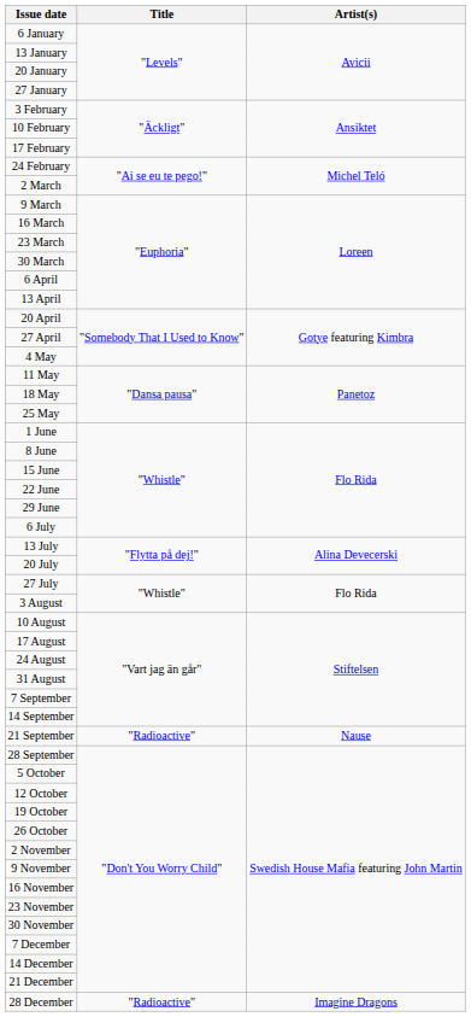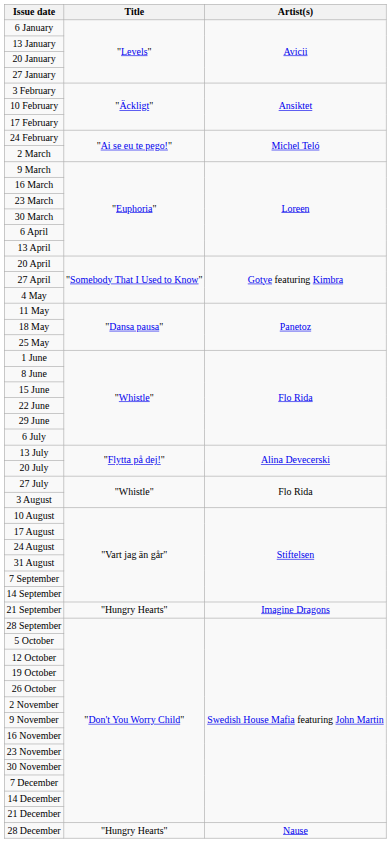 <table class="wikitable" style="text-align:center;">
 <tr>
 <th>Issue date</th>
 <th>Title</th>
 <th>Artist(s)</th>
 </tr>
 <tr>
 <td>6 January</td>
 <td rowspan='4'>"<a href='#'>Levels</a>"</td>
 <td rowspan='4'><a href='#'>Avicii</a></td>
 </tr>
 <tr>
 <td>13 January</td>
 </tr>
 <tr>
 <td>20 January</td>
 </tr>
 <tr>
 <td>27 January</td>
 </tr>
 <tr>
 <td>3 February</td>
 <td rowspan='3'>"<a href='#'>Äckligt</a>"</td>
 <td rowspan='3'><a href='#'>Ansiktet</a></td>
 </tr>
 <tr>
 <td>10 February</td>
 </tr>
 <tr>
 <td>17 February</td>
 </tr>
 <tr>
 <td>24 February</td>
 <td rowspan='2'>"<a href='#'>Ai se eu te pego!</a>"</td>
 <td rowspan='2'><a href='#'>Michel Teló</a></td>
 </tr>
 <tr>
 <td>2 March</td>
 </tr>
 <tr>
 <td>9 March</td>
 <td rowspan='6'>"<a href='#'>Euphoria</a>"</td>
 <td rowspan='6'><a href='#'>Loreen</a></td>
 </tr>
 <tr>
 <td>16 March</td>
 </tr>
 <tr>
 <td>23 March</td>
 </tr>
 <tr>
 <td>30 March</td>
 </tr>
 <tr>
 <td>6 April</td>
 </tr>
 <tr>
 <td>13 April</td>
 </tr>
 <tr>
 <td>20 April</td>
 <td rowspan='3'>"<a href='#'>Somebody That I Used to Know</a>"</td>
 <td rowspan='3'><a href='#'>Gotye</a> featuring <a href='#'>Kimbra</a></td>
 </tr>
 <tr>
 <td>27 April</td>
 </tr>
 <tr>
 <td>4 May</td>
 </tr>
 <tr>
 <td>11 May</td>
 <td rowspan='3'>"<a href='#'>Dansa pausa</a>"</td>
 <td rowspan='3'><a href='#'>Panetoz</a></td>
 </tr>
 <tr>
 <td>18 May</td>
 </tr>
 <tr>
 <td>25 May</td>
 </tr>
 <tr>
 <td>1 June</td>
 <td rowspan='6'>"<a href='#'>Whistle</a>"</td>
 <td rowspan='6'><a href='#'>Flo Rida</a></td>
 </tr>
 <tr>
 <td>8 June</td>
 </tr>
 <tr>
 <td>15 June</td>
 </tr>
 <tr>
 <td>22 June</td>
 </tr>
 <tr>
 <td>29 June</td>
 </tr>
 <tr>
 <td>6 July</td>
 </tr>
 <tr>
 <td>13 July</td>
 <td rowspan='2'>"<a href='#'>Flytta på dej!</a>"</td>
 <td rowspan='2'><a href='#'>Alina Devecerski</a></td>
 </tr>
 <tr>
 <td>20 July</td>
 </tr>
 <tr>
 <td>27 July</td>
 <td rowspan='2'>"Whistle"</td>
 <td rowspan='2'>Flo Rida</td>
 </tr>
 <tr>
 <td>3 August</td>
 </tr>
 <tr>
 <td>10 August</td>
 <td rowspan='6'>"Vart jag än går"</td>
 <td rowspan='6'><a href='#'>Stiftelsen</a></td>
 </tr>
 <tr>
 <td>17 August</td>
 </tr>
 <tr>
 <td>24 August</td>
 </tr>
 <tr>
 <td>31 August</td>
 </tr>
 <tr>
 <td>7 September</td>
 </tr>
 <tr>
 <td>14 September</td>
 </tr>
 <tr>
 <td>21 September</td>
-<td>"<a href='#'>Radioactive</a>"</td>
-<td><a href='#'>Nause</a></td>
+<td>"Hungry Hearts"</td>
+<td><a href='#'>Imagine Dragons</a></td>
 </tr>
 <tr>
 <td>28 September</td>
 <td rowspan='13'>"<a href='#'>Don't You Worry Child</a>"</td>
 <td rowspan='13'><a href='#'>Swedish House Mafia</a> featuring <a href='#'>John Martin</a></td>
 </tr>
 <tr>
 <td>5 October</td>
 </tr>
 <tr>
 <td>12 October</td>
 </tr>
 <tr>
 <td>19 October</td>
 </tr>
 <tr>
 <td>26 October</td>
 </tr>
 <tr>
 <td>2 November</td>
 </tr>
 <tr>
 <td>9 November</td>
 </tr>
 <tr>
 <td>16 November</td>
 </tr>
 <tr>
 <td>23 November</td>
 </tr>
 <tr>
 <td>30 November</td>
 </tr>
 <tr>
 <td>7 December</td>
 </tr>
 <tr>
 <td>14 December</td>
 </tr>
 <tr>
 <td>21 December</td>
 </tr>
 <tr>
 <td>28 December</td>
-<td>"<a href='#'>Radioactive</a>"</td>
-<td><a href='#'>Imagine Dragons</a></td>
+<td>"Hungry Hearts"</td>
+<td><a href='#'>Nause</a></td>
 </tr>
 </table>
